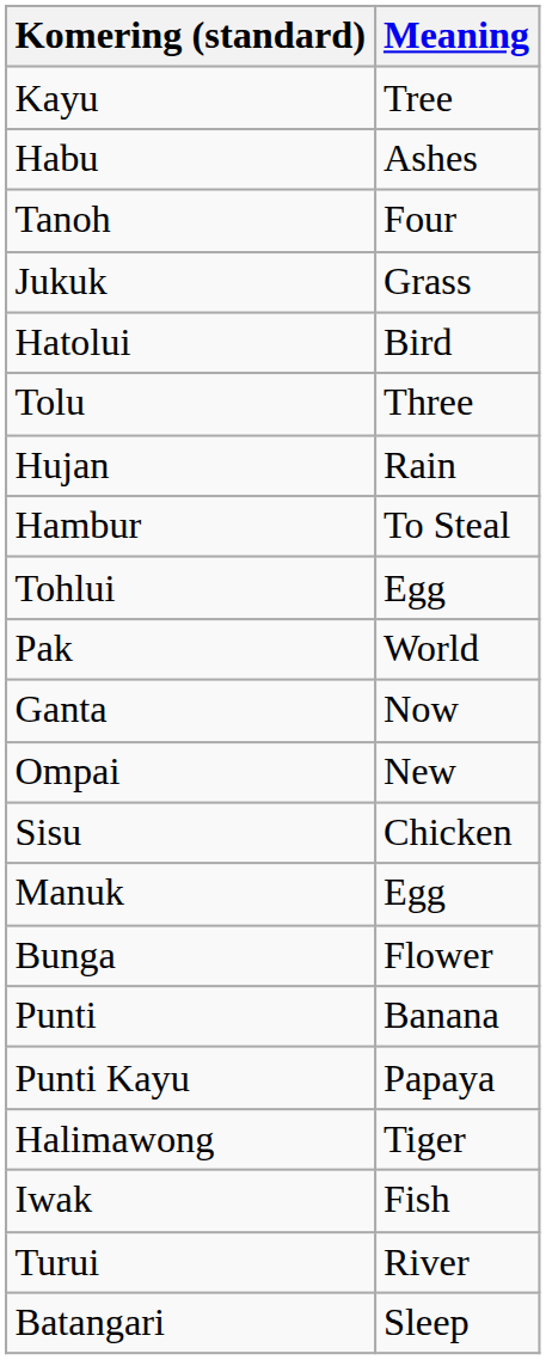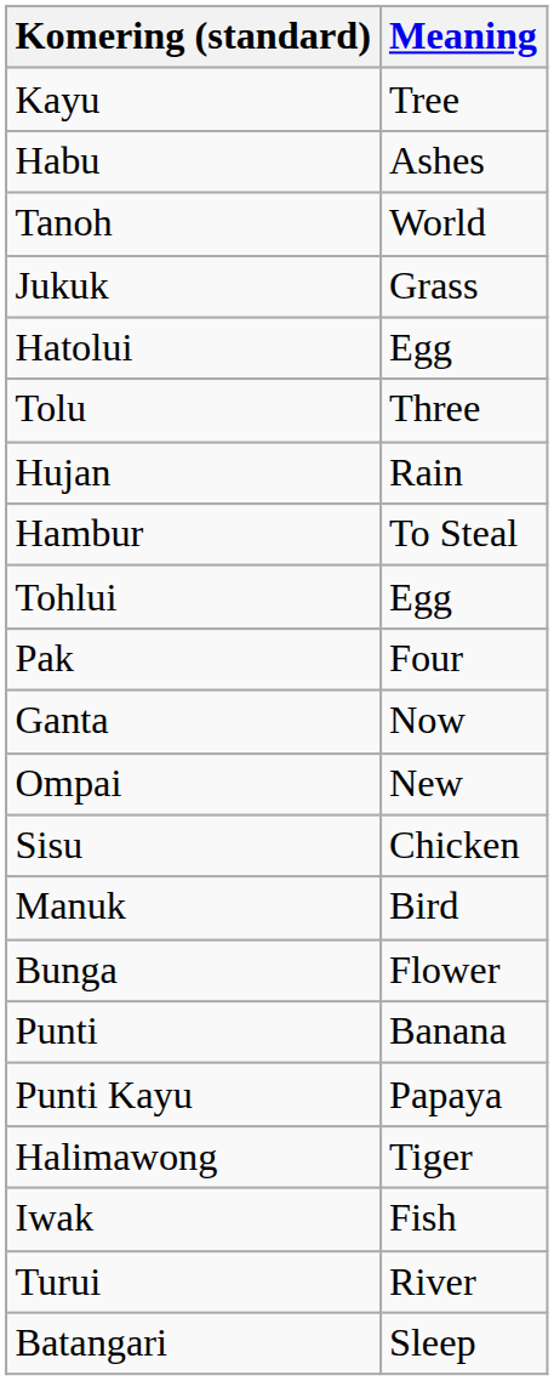 <table class="wikitable centre">
 <tr>
 <th>Komering (standard)</th>
 <th><a href='#'>Meaning</a></th>
 </tr>
 <tr ->
 <td>Kayu</td>
 <td>Tree</td>
 </tr>
 <tr ->
 <td>Habu</td>
 <td>Ashes</td>
 </tr>
 <tr ->
 <td>Tanoh</td>
-<td>Four</td>
+<td>World</td>
 </tr>
 <tr ->
 <td>Jukuk</td>
 <td>Grass</td>
 </tr>
 <tr ->
 <td>Hatolui</td>
-<td>Bird</td>
+<td>Egg</td>
 </tr>
 <tr ->
 <td>Tolu</td>
 <td>Three</td>
 </tr>
 <tr ->
 <td>Hujan</td>
 <td>Rain</td>
 </tr>
 <tr ->
 <td>Hambur</td>
 <td>To Steal</td>
 </tr>
 <tr ->
 <td>Tohlui</td>
 <td>Egg</td>
 </tr>
 <tr ->
 <td>Pak</td>
-<td>World</td>
+<td>Four</td>
 </tr>
 <tr ->
 <td>Ganta</td>
 <td>Now</td>
 </tr>
 <tr ->
 <td>Ompai</td>
 <td>New</td>
 </tr>
 <tr ->
 <td>Sisu</td>
 <td>Chicken</td>
 </tr>
 <tr ->
 <td>Manuk</td>
-<td>Egg</td>
+<td>Bird</td>
 </tr>
 <tr ->
 <td>Bunga</td>
 <td>Flower</td>
 </tr>
 <tr ->
 <td>Punti</td>
 <td>Banana</td>
 </tr>
 <tr ->
 <td>Punti Kayu</td>
 <td>Papaya</td>
 </tr>
 <tr ->
 <td>Halimawong</td>
 <td>Tiger</td>
 </tr>
 <tr ->
 <td>Iwak</td>
 <td>Fish</td>
 </tr>
 <tr ->
 <td>Turui</td>
 <td>River</td>
 </tr>
 <tr ->
 <td>Batangari</td>
 <td>Sleep</td>
 </tr>
 </table>
